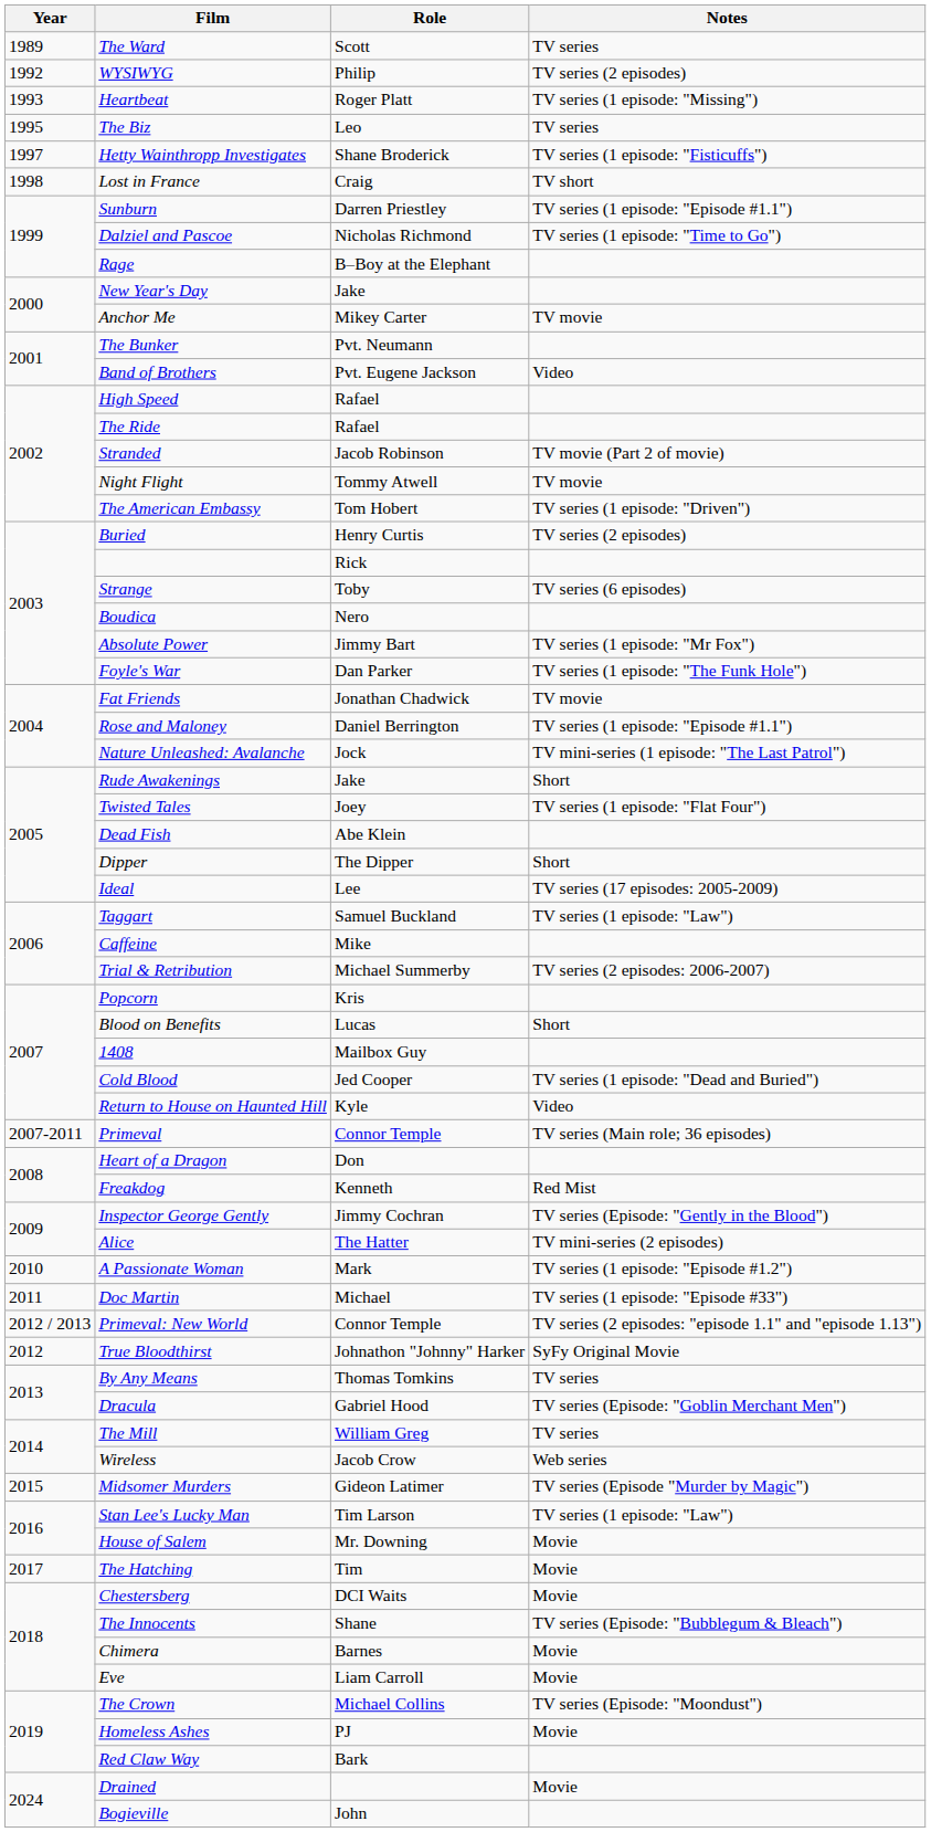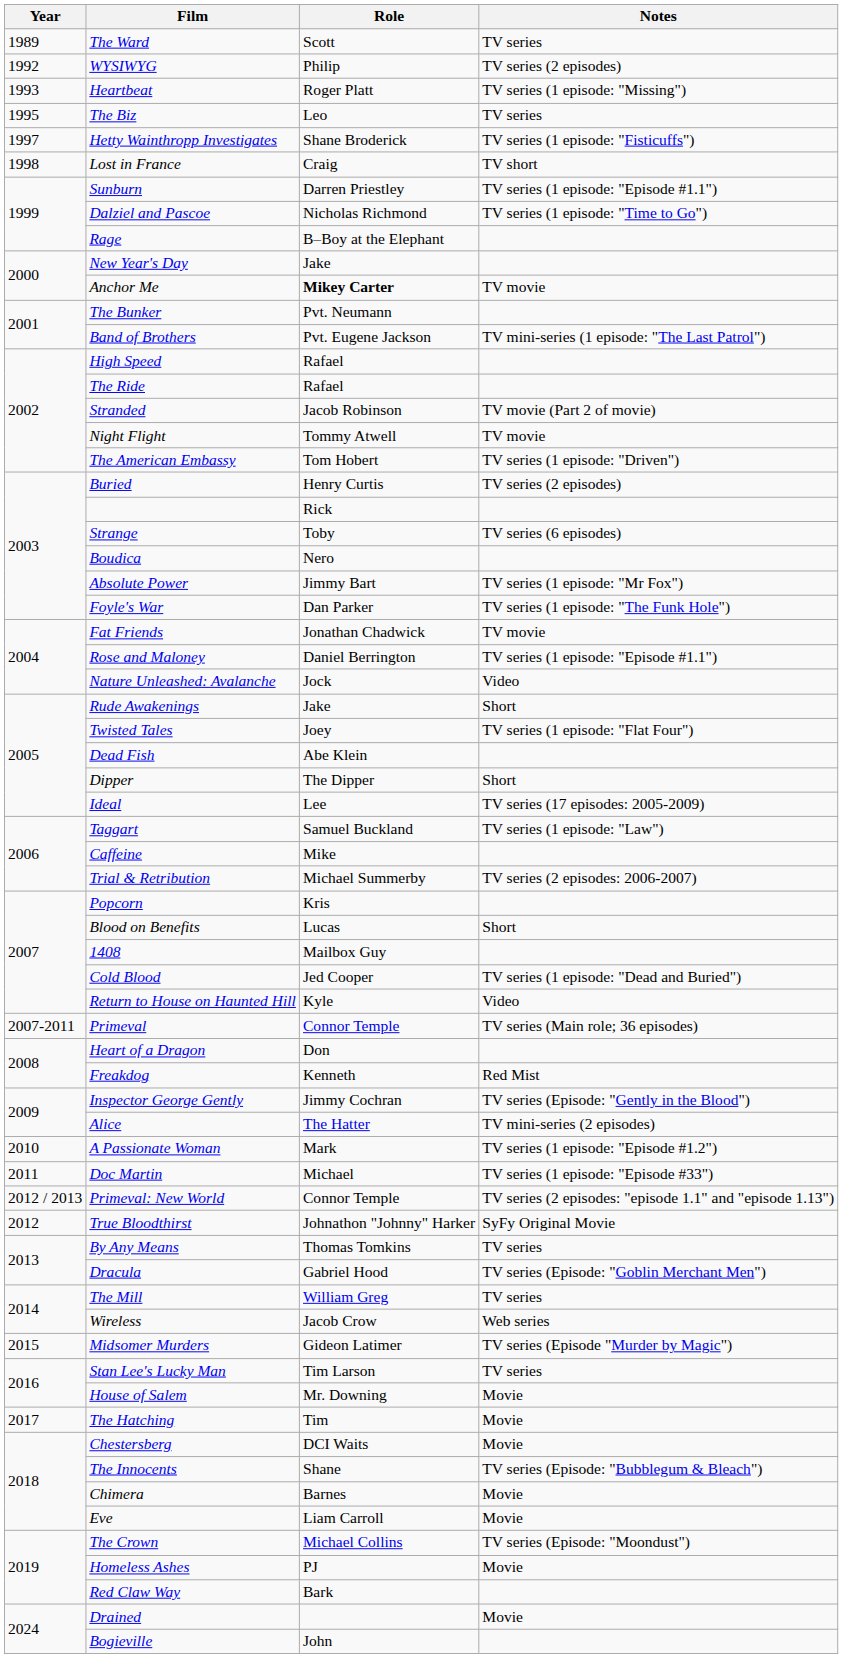 <table class="wikitable">
 <tr>
 <th>Year</th>
 <th>Film</th>
 <th>Role</th>
 <th>Notes</th>
 </tr>
 <tr>
 <td>1989</td>
 <td><em><a href='#'>The Ward</a></em></td>
 <td>Scott</td>
 <td>TV series</td>
 </tr>
 <tr>
 <td>1992</td>
 <td><em><a href='#'>WYSIWYG</a></em></td>
 <td>Philip</td>
 <td>TV series (2 episodes)</td>
 </tr>
 <tr>
 <td>1993</td>
 <td><em><a href='#'>Heartbeat</a></em></td>
 <td>Roger Platt</td>
 <td>TV series (1 episode: "Missing")</td>
 </tr>
 <tr>
 <td>1995</td>
 <td><em><a href='#'>The Biz</a></em></td>
 <td>Leo</td>
 <td>TV series</td>
 </tr>
 <tr>
 <td>1997</td>
 <td><em><a href='#'>Hetty Wainthropp Investigates</a></em></td>
 <td>Shane Broderick</td>
 <td>TV series (1 episode: "<a href='#'>Fisticuffs</a>")</td>
 </tr>
 <tr>
 <td>1998</td>
 <td><em>Lost in France</em></td>
 <td>Craig</td>
 <td>TV short</td>
 </tr>
 <tr>
 <td rowspan="3">1999</td>
 <td><em><a href='#'>Sunburn</a></em></td>
 <td>Darren Priestley</td>
 <td>TV series (1 episode: "Episode #1.1")</td>
 </tr>
 <tr>
 <td><em><a href='#'>Dalziel and Pascoe</a></em></td>
 <td>Nicholas Richmond</td>
 <td>TV series (1 episode: "<a href='#'>Time to Go</a>")</td>
 </tr>
 <tr>
 <td><em><a href='#'>Rage</a></em></td>
 <td>B–Boy at the Elephant</td>
 <td></td>
 </tr>
 <tr>
 <td rowspan="2">2000</td>
 <td><em><a href='#'>New Year's Day</a></em></td>
 <td>Jake</td>
 <td></td>
 </tr>
 <tr>
 <td><em>Anchor Me</em></td>
-<td>Mikey Carter</td>
+<td><strong>Mikey Carter</strong></td>
 <td>TV movie</td>
 </tr>
 <tr>
 <td rowspan="2">2001</td>
 <td><em><a href='#'>The Bunker</a></em></td>
 <td>Pvt. Neumann</td>
 <td></td>
 </tr>
 <tr>
 <td><em><a href='#'>Band of Brothers</a></em></td>
 <td>Pvt. Eugene Jackson</td>
-<td>Video</td>
+<td>TV mini-series (1 episode: "<a href='#'>The Last Patrol</a>")</td>
 </tr>
 <tr>
 <td rowspan="5">2002</td>
 <td><em><a href='#'>High Speed</a></em></td>
 <td>Rafael</td>
 <td></td>
 </tr>
 <tr>
 <td><em><a href='#'>The Ride</a></em></td>
 <td>Rafael</td>
 <td></td>
 </tr>
 <tr>
 <td><em><a href='#'>Stranded</a></em></td>
 <td>Jacob Robinson</td>
 <td>TV movie (Part 2 of movie)</td>
 </tr>
 <tr>
 <td><em>Night Flight</em></td>
 <td>Tommy Atwell</td>
 <td>TV movie</td>
 </tr>
 <tr>
 <td><em><a href='#'>The American Embassy</a></em></td>
 <td>Tom Hobert</td>
 <td>TV series (1 episode: "Driven")</td>
 </tr>
 <tr>
 <td rowspan="6">2003</td>
 <td><em><a href='#'>Buried</a></em></td>
 <td>Henry Curtis</td>
 <td>TV series (2 episodes)</td>
 </tr>
 <tr>
 <td><em></em></td>
 <td>Rick</td>
 <td></td>
 </tr>
 <tr>
 <td><em><a href='#'>Strange</a></em></td>
 <td>Toby</td>
 <td>TV series (6 episodes)</td>
 </tr>
 <tr>
 <td><em><a href='#'>Boudica</a></em></td>
 <td>Nero</td>
 <td></td>
 </tr>
 <tr>
 <td><em><a href='#'>Absolute Power</a></em></td>
 <td>Jimmy Bart</td>
 <td>TV series (1 episode: "Mr Fox")</td>
 </tr>
 <tr>
 <td><em><a href='#'>Foyle's War</a></em></td>
 <td>Dan Parker</td>
 <td>TV series (1 episode: "<a href='#'>The Funk Hole</a>")</td>
 </tr>
 <tr>
 <td rowspan="3">2004</td>
 <td><em><a href='#'>Fat Friends</a></em></td>
 <td>Jonathan Chadwick</td>
 <td>TV movie</td>
 </tr>
 <tr>
 <td><em><a href='#'>Rose and Maloney</a></em></td>
 <td>Daniel Berrington</td>
 <td>TV series (1 episode: "Episode #1.1")</td>
 </tr>
 <tr>
 <td><em><a href='#'>Nature Unleashed: Avalanche</a></em></td>
 <td>Jock</td>
-<td>TV mini-series (1 episode: "<a href='#'>The Last Patrol</a>")</td>
+<td>Video</td>
 </tr>
 <tr>
 <td rowspan="5">2005</td>
 <td><em><a href='#'>Rude Awakenings</a></em></td>
 <td>Jake</td>
 <td>Short</td>
 </tr>
 <tr>
 <td><em><a href='#'>Twisted Tales</a></em></td>
 <td>Joey</td>
 <td>TV series (1 episode: "Flat Four")</td>
 </tr>
 <tr>
 <td><em><a href='#'>Dead Fish</a></em></td>
 <td>Abe Klein</td>
 <td></td>
 </tr>
 <tr>
 <td><em>Dipper</em></td>
 <td>The Dipper</td>
 <td>Short</td>
 </tr>
 <tr>
 <td><em><a href='#'>Ideal</a></em></td>
 <td>Lee</td>
 <td>TV series (17 episodes: 2005-2009)</td>
 </tr>
 <tr>
 <td rowspan="3">2006</td>
 <td><em><a href='#'>Taggart</a></em></td>
 <td>Samuel Buckland</td>
 <td>TV series (1 episode: "Law")</td>
 </tr>
 <tr>
 <td><em><a href='#'>Caffeine</a></em></td>
 <td>Mike</td>
 <td></td>
 </tr>
 <tr>
 <td><em><a href='#'>Trial & Retribution</a></em></td>
 <td>Michael Summerby</td>
 <td>TV series (2 episodes: 2006-2007)</td>
 </tr>
 <tr>
 <td rowspan="5">2007</td>
 <td><em><a href='#'>Popcorn</a></em></td>
 <td>Kris</td>
 <td></td>
 </tr>
 <tr>
 <td><em>Blood on Benefits</em></td>
 <td>Lucas</td>
 <td>Short</td>
 </tr>
 <tr>
 <td><em><a href='#'>1408</a></em></td>
 <td>Mailbox Guy</td>
 <td></td>
 </tr>
 <tr>
 <td><em><a href='#'>Cold Blood</a></em></td>
 <td>Jed Cooper</td>
 <td>TV series (1 episode: "Dead and Buried")</td>
 </tr>
 <tr>
 <td><em><a href='#'>Return to House on Haunted Hill</a></em></td>
 <td>Kyle</td>
 <td>Video</td>
 </tr>
 <tr>
 <td>2007-2011</td>
 <td><em><a href='#'>Primeval</a></em></td>
 <td><a href='#'>Connor Temple</a></td>
 <td>TV series (Main role; 36 episodes)</td>
 </tr>
 <tr>
 <td rowspan="2">2008</td>
 <td><em><a href='#'>Heart of a Dragon</a></em></td>
 <td>Don</td>
 <td></td>
 </tr>
 <tr>
 <td><em><a href='#'>Freakdog</a></em></td>
 <td>Kenneth</td>
 <td>Red Mist</td>
 </tr>
 <tr>
 <td rowspan="2">2009</td>
 <td><em><a href='#'>Inspector George Gently</a></em></td>
 <td>Jimmy Cochran</td>
 <td>TV series (Episode: "<a href='#'>Gently in the Blood</a>")</td>
 </tr>
 <tr>
 <td><em><a href='#'>Alice</a></em></td>
 <td><a href='#'>The Hatter</a></td>
 <td>TV mini-series (2 episodes)</td>
 </tr>
 <tr>
 <td>2010</td>
 <td><em><a href='#'>A Passionate Woman</a></em></td>
 <td>Mark</td>
 <td>TV series (1 episode: "Episode #1.2")</td>
 </tr>
 <tr>
 <td>2011</td>
 <td><em><a href='#'>Doc Martin</a></em></td>
 <td>Michael</td>
 <td>TV series (1 episode: "Episode #33")</td>
 </tr>
 <tr>
 <td>2012 / 2013</td>
 <td><em><a href='#'>Primeval: New World</a></em></td>
 <td>Connor Temple</td>
 <td>TV series (2 episodes: "episode 1.1" and "episode 1.13")</td>
 </tr>
 <tr>
 <td>2012</td>
 <td><em><a href='#'>True Bloodthirst</a></em></td>
 <td>Johnathon "Johnny" Harker</td>
 <td>SyFy Original Movie</td>
 </tr>
 <tr>
 <td rowspan="2">2013</td>
 <td><em><a href='#'>By Any Means</a></em></td>
 <td>Thomas Tomkins</td>
 <td>TV series</td>
 </tr>
 <tr>
 <td><em><a href='#'>Dracula</a></em></td>
 <td>Gabriel Hood</td>
 <td>TV series (Episode: "<a href='#'>Goblin Merchant Men</a>")</td>
 </tr>
 <tr>
 <td rowspan="2">2014</td>
 <td><em><a href='#'>The Mill</a></em></td>
 <td><a href='#'>William Greg</a></td>
 <td>TV series</td>
 </tr>
 <tr>
 <td><em>Wireless</em></td>
 <td>Jacob Crow</td>
 <td>Web series</td>
 </tr>
 <tr>
 <td>2015</td>
 <td><em><a href='#'>Midsomer Murders</a></em></td>
 <td>Gideon Latimer</td>
 <td>TV series (Episode "<a href='#'>Murder by Magic</a>")</td>
 </tr>
 <tr>
 <td rowspan="2">2016</td>
 <td><em><a href='#'>Stan Lee's Lucky Man</a></em></td>
 <td>Tim Larson</td>
-<td>TV series (1 episode: "Law")</td>
+<td>TV series</td>
 </tr>
 <tr>
 <td><em><a href='#'>House of Salem</a></em></td>
 <td>Mr. Downing</td>
 <td>Movie</td>
 </tr>
 <tr>
 <td>2017</td>
 <td><em><a href='#'>The Hatching</a></em></td>
 <td>Tim</td>
 <td>Movie</td>
 </tr>
 <tr>
 <td rowspan="4">2018</td>
 <td><em><a href='#'>Chestersberg</a></em></td>
 <td>DCI Waits</td>
 <td>Movie</td>
 </tr>
 <tr>
 <td><em><a href='#'>The Innocents</a></em></td>
 <td>Shane</td>
 <td>TV series (Episode: "<a href='#'>Bubblegum & Bleach</a>")</td>
 </tr>
 <tr>
 <td><em>Chimera</em></td>
 <td>Barnes</td>
 <td>Movie</td>
 </tr>
 <tr>
 <td><em>Eve</em></td>
 <td>Liam Carroll</td>
 <td>Movie</td>
 </tr>
 <tr>
 <td rowspan="3">2019</td>
 <td><em><a href='#'>The Crown</a></em></td>
 <td><a href='#'>Michael Collins</a></td>
 <td>TV series (Episode: "Moondust")</td>
 </tr>
 <tr>
 <td><em><a href='#'>Homeless Ashes</a></em></td>
 <td>PJ</td>
 <td>Movie</td>
 </tr>
 <tr>
 <td><em><a href='#'>Red Claw Way</a></em></td>
 <td>Bark</td>
 <td></td>
 </tr>
 <tr>
 <td rowspan=2>2024</td>
 <td><em><a href='#'>Drained</a></em></td>
 <td></td>
 <td>Movie</td>
 </tr>
 <tr>
 <td><em><a href='#'>Bogieville</a></em></td>
 <td>John</td>
 <td></td>
 </tr>
 </table>
